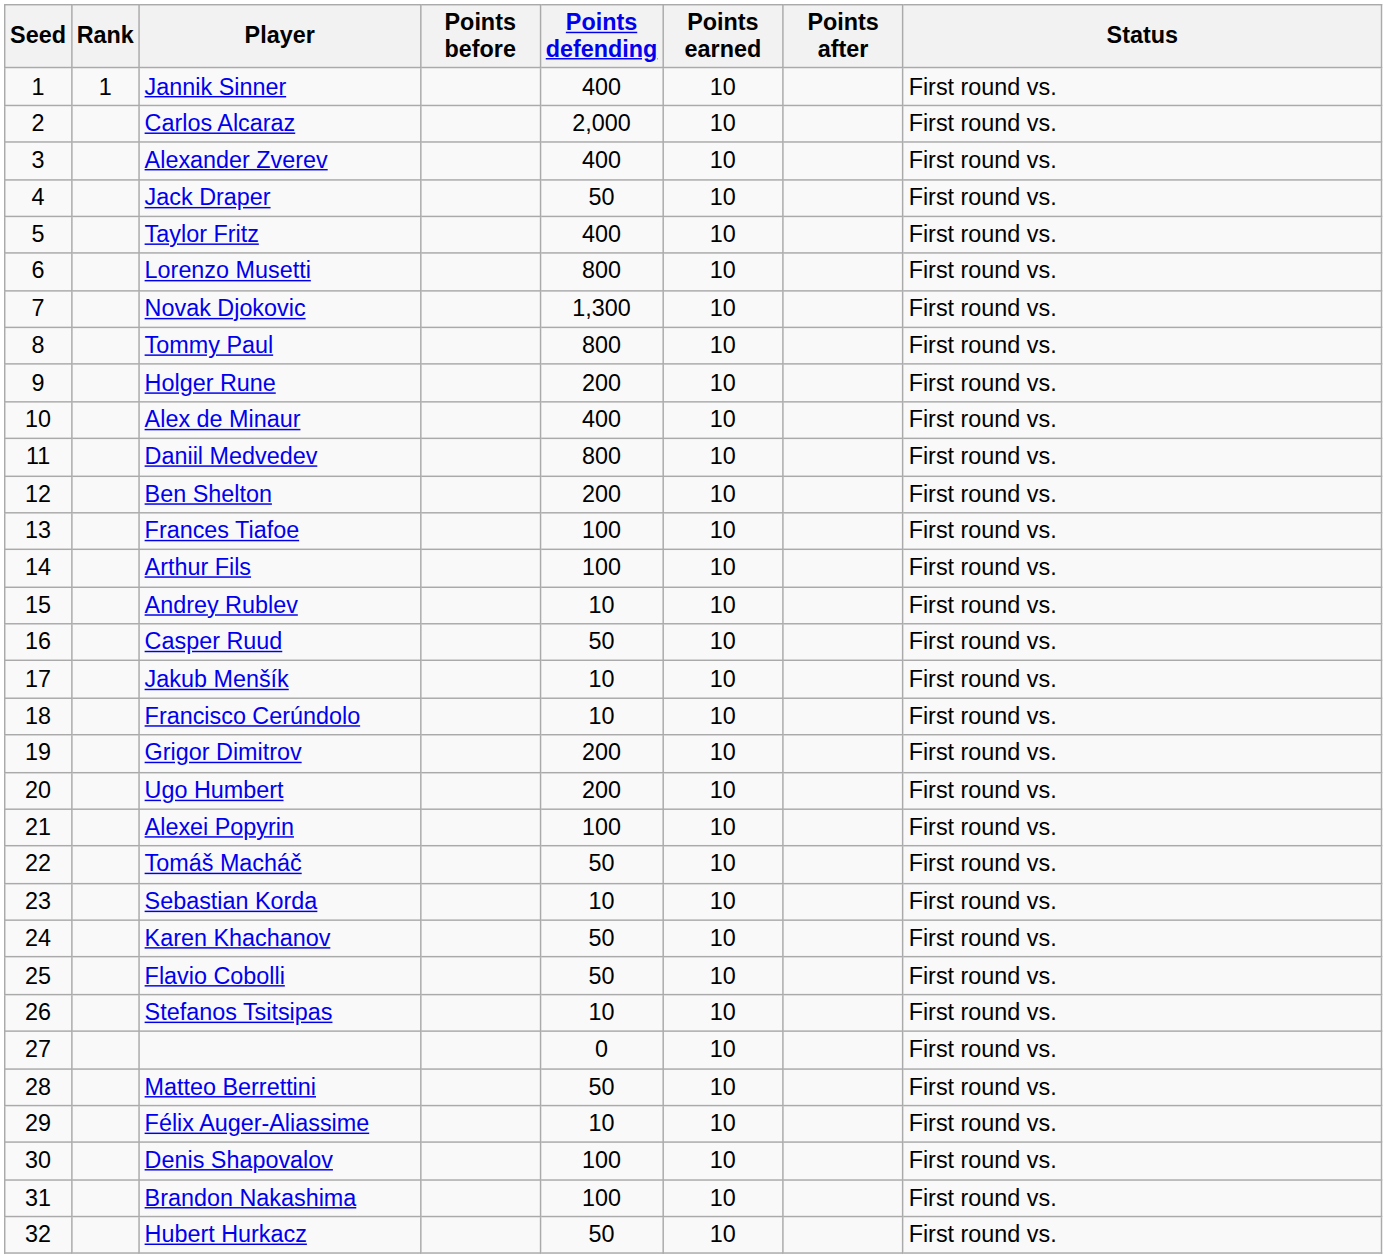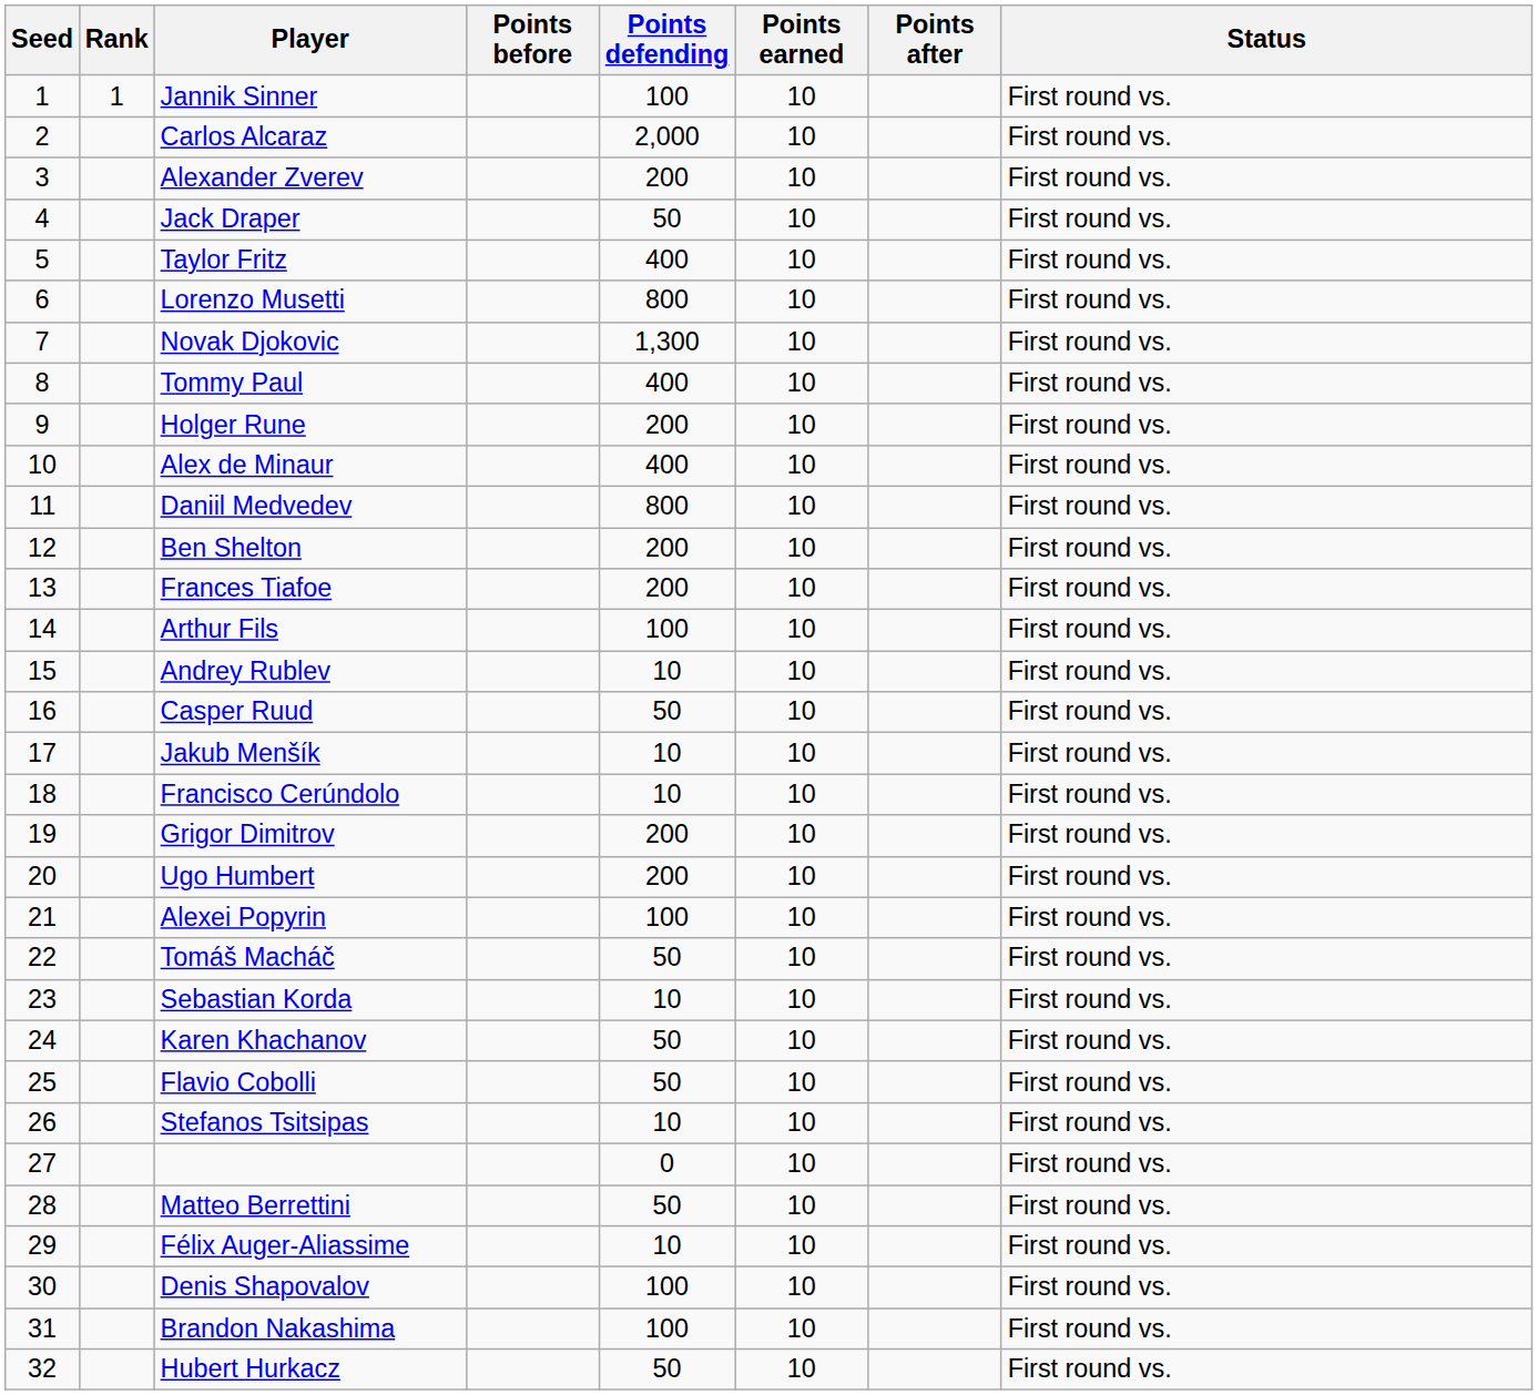 <table class="wikitable sortable">
 <tr>
 <th style="width:30px;">Seed</th>
 <th style="width:30px;">Rank</th>
 <th style="width:185px;">Player</th>
 <th style="width:75px;">Points before</th>
 <th style="width:75px;"><a href='#'>Points defending</a></th>
 <th style="width:75px;">Points earned</th>
 <th style="width:75px;">Points after</th>
 <th style="width:320px;">Status</th>
 </tr>
 <tr>
 <td style="text-align:center;">1</td>
 <td style="text-align:center;">1</td>
 <td> <a href='#'>Jannik Sinner</a></td>
 <td style="text-align:center;"></td>
-<td style="text-align:center;">400</td>
+<td style="text-align:center;">100</td>
 <td style="text-align:center;">10</td>
 <td style="text-align:center;"></td>
 <td>First round vs. </td>
 </tr>
 <tr>
 <td style="text-align:center;">2</td>
 <td style="text-align:center;"></td>
 <td> <a href='#'>Carlos Alcaraz</a></td>
 <td style="text-align:center;"></td>
 <td style="text-align:center;">2,000</td>
 <td style="text-align:center;">10</td>
 <td style="text-align:center;"></td>
 <td>First round vs. </td>
 </tr>
 <tr>
 <td style="text-align:center;">3</td>
 <td style="text-align:center;"></td>
 <td> <a href='#'>Alexander Zverev</a></td>
 <td style="text-align:center;"></td>
-<td style="text-align:center;">400</td>
+<td style="text-align:center;">200</td>
 <td style="text-align:center;">10</td>
 <td style="text-align:center;"></td>
 <td>First round vs. </td>
 </tr>
 <tr>
 <td style="text-align:center;">4</td>
 <td style="text-align:center;"></td>
 <td> <a href='#'>Jack Draper</a></td>
 <td style="text-align:center;"></td>
 <td style="text-align:center;">50</td>
 <td style="text-align:center;">10</td>
 <td style="text-align:center;"></td>
 <td>First round vs. </td>
 </tr>
 <tr>
 <td style="text-align:center;">5</td>
 <td style="text-align:center;"></td>
 <td> <a href='#'>Taylor Fritz</a></td>
 <td style="text-align:center;"></td>
 <td style="text-align:center;">400</td>
 <td style="text-align:center;">10</td>
 <td style="text-align:center;"></td>
 <td>First round vs. </td>
 </tr>
 <tr>
 <td style="text-align:center;">6</td>
 <td style="text-align:center;"></td>
 <td> <a href='#'>Lorenzo Musetti</a></td>
 <td style="text-align:center;"></td>
 <td style="text-align:center;">800</td>
 <td style="text-align:center;">10</td>
 <td style="text-align:center;"></td>
 <td>First round vs. </td>
 </tr>
 <tr>
 <td style="text-align:center;">7</td>
 <td style="text-align:center;"></td>
 <td> <a href='#'>Novak Djokovic</a></td>
 <td style="text-align:center;"></td>
 <td style="text-align:center;">1,300</td>
 <td style="text-align:center;">10</td>
 <td style="text-align:center;"></td>
 <td>First round vs. </td>
 </tr>
 <tr>
 <td style="text-align:center;">8</td>
 <td style="text-align:center;"></td>
 <td> <a href='#'>Tommy Paul</a></td>
 <td style="text-align:center;"></td>
-<td style="text-align:center;">800</td>
+<td style="text-align:center;">400</td>
 <td style="text-align:center;">10</td>
 <td style="text-align:center;"></td>
 <td>First round vs. </td>
 </tr>
 <tr>
 <td style="text-align:center;">9</td>
 <td style="text-align:center;"></td>
 <td> <a href='#'>Holger Rune</a></td>
 <td style="text-align:center;"></td>
 <td style="text-align:center;">200</td>
 <td style="text-align:center;">10</td>
 <td style="text-align:center;"></td>
 <td>First round vs. </td>
 </tr>
 <tr>
 <td style="text-align:center;">10</td>
 <td style="text-align:center;"></td>
 <td> <a href='#'>Alex de Minaur</a></td>
 <td style="text-align:center;"></td>
 <td style="text-align:center;">400</td>
 <td style="text-align:center;">10</td>
 <td style="text-align:center;"></td>
 <td>First round vs. </td>
 </tr>
 <tr>
 <td style="text-align:center;">11</td>
 <td style="text-align:center;"></td>
 <td> <a href='#'>Daniil Medvedev</a></td>
 <td style="text-align:center;"></td>
 <td style="text-align:center;">800</td>
 <td style="text-align:center;">10</td>
 <td style="text-align:center;"></td>
 <td>First round vs. </td>
 </tr>
 <tr>
 <td style="text-align:center;">12</td>
 <td style="text-align:center;"></td>
 <td> <a href='#'>Ben Shelton</a></td>
 <td style="text-align:center;"></td>
 <td style="text-align:center;">200</td>
 <td style="text-align:center;">10</td>
 <td style="text-align:center;"></td>
 <td>First round vs. </td>
 </tr>
 <tr>
 <td style="text-align:center;">13</td>
 <td style="text-align:center;"></td>
 <td> <a href='#'>Frances Tiafoe</a></td>
 <td style="text-align:center;"></td>
-<td style="text-align:center;">100</td>
+<td style="text-align:center;">200</td>
 <td style="text-align:center;">10</td>
 <td style="text-align:center;"></td>
 <td>First round vs. </td>
 </tr>
 <tr>
 <td style="text-align:center;">14</td>
 <td style="text-align:center;"></td>
 <td> <a href='#'>Arthur Fils</a></td>
 <td style="text-align:center;"></td>
 <td style="text-align:center;">100</td>
 <td style="text-align:center;">10</td>
 <td style="text-align:center;"></td>
 <td>First round vs. </td>
 </tr>
 <tr>
 <td style="text-align:center;">15</td>
 <td style="text-align:center;"></td>
 <td> <a href='#'>Andrey Rublev</a></td>
 <td style="text-align:center;"></td>
 <td style="text-align:center;">10</td>
 <td style="text-align:center;">10</td>
 <td style="text-align:center;"></td>
 <td>First round vs. </td>
 </tr>
 <tr>
 <td style="text-align:center;">16</td>
 <td style="text-align:center;"></td>
 <td> <a href='#'>Casper Ruud</a></td>
 <td style="text-align:center;"></td>
 <td style="text-align:center;">50</td>
 <td style="text-align:center;">10</td>
 <td style="text-align:center;"></td>
 <td>First round vs. </td>
 </tr>
 <tr>
 <td style="text-align:center;">17</td>
 <td style="text-align:center;"></td>
 <td> <a href='#'>Jakub Menšík</a></td>
 <td style="text-align:center;"></td>
 <td style="text-align:center;">10</td>
 <td style="text-align:center;">10</td>
 <td style="text-align:center;"></td>
 <td>First round vs. </td>
 </tr>
 <tr>
 <td style="text-align:center;">18</td>
 <td style="text-align:center;"></td>
 <td> <a href='#'>Francisco Cerúndolo</a></td>
 <td style="text-align:center;"></td>
 <td style="text-align:center;">10</td>
 <td style="text-align:center;">10</td>
 <td style="text-align:center;"></td>
 <td>First round vs. </td>
 </tr>
 <tr>
 <td style="text-align:center;">19</td>
 <td style="text-align:center;"></td>
 <td> <a href='#'>Grigor Dimitrov</a></td>
 <td style="text-align:center;"></td>
 <td style="text-align:center;">200</td>
 <td style="text-align:center;">10</td>
 <td style="text-align:center;"></td>
 <td>First round vs. </td>
 </tr>
 <tr>
 <td style="text-align:center;">20</td>
 <td style="text-align:center;"></td>
 <td> <a href='#'>Ugo Humbert</a></td>
 <td style="text-align:center;"></td>
 <td style="text-align:center;">200</td>
 <td style="text-align:center;">10</td>
 <td style="text-align:center;"></td>
 <td>First round vs. </td>
 </tr>
 <tr>
 <td style="text-align:center;">21</td>
 <td style="text-align:center;"></td>
 <td> <a href='#'>Alexei Popyrin</a></td>
 <td style="text-align:center;"></td>
 <td style="text-align:center;">100</td>
 <td style="text-align:center;">10</td>
 <td style="text-align:center;"></td>
 <td>First round vs. </td>
 </tr>
 <tr>
 <td style="text-align:center;">22</td>
 <td style="text-align:center;"></td>
 <td> <a href='#'>Tomáš Macháč</a></td>
 <td style="text-align:center;"></td>
 <td style="text-align:center;">50</td>
 <td style="text-align:center;">10</td>
 <td style="text-align:center;"></td>
 <td>First round vs. </td>
 </tr>
 <tr>
 <td style="text-align:center;">23</td>
 <td style="text-align:center;"></td>
 <td> <a href='#'>Sebastian Korda</a></td>
 <td style="text-align:center;"></td>
 <td style="text-align:center;">10</td>
 <td style="text-align:center;">10</td>
 <td style="text-align:center;"></td>
 <td>First round vs. </td>
 </tr>
 <tr>
 <td style="text-align:center;">24</td>
 <td style="text-align:center;"></td>
 <td> <a href='#'>Karen Khachanov</a></td>
 <td style="text-align:center;"></td>
 <td style="text-align:center;">50</td>
 <td style="text-align:center;">10</td>
 <td style="text-align:center;"></td>
 <td>First round vs. </td>
 </tr>
 <tr>
 <td style="text-align:center;">25</td>
 <td style="text-align:center;"></td>
 <td> <a href='#'>Flavio Cobolli</a></td>
 <td style="text-align:center;"></td>
 <td style="text-align:center;">50</td>
 <td style="text-align:center;">10</td>
 <td style="text-align:center;"></td>
 <td>First round vs. </td>
 </tr>
 <tr>
 <td style="text-align:center;">26</td>
 <td style="text-align:center;"></td>
 <td> <a href='#'>Stefanos Tsitsipas</a></td>
 <td style="text-align:center;"></td>
 <td style="text-align:center;">10</td>
 <td style="text-align:center;">10</td>
 <td style="text-align:center;"></td>
 <td>First round vs. </td>
 </tr>
 <tr>
 <td style="text-align:center;">27</td>
 <td style="text-align:center;"></td>
 <td></td>
 <td style="text-align:center;"></td>
 <td style="text-align:center;">0</td>
 <td style="text-align:center;">10</td>
 <td style="text-align:center;"></td>
 <td>First round vs. </td>
 </tr>
 <tr>
 <td style="text-align:center;">28</td>
 <td style="text-align:center;"></td>
 <td> <a href='#'>Matteo Berrettini</a></td>
 <td style="text-align:center;"></td>
 <td style="text-align:center;">50</td>
 <td style="text-align:center;">10</td>
 <td style="text-align:center;"></td>
 <td>First round vs. </td>
 </tr>
 <tr>
 <td style="text-align:center;">29</td>
 <td style="text-align:center;"></td>
 <td> <a href='#'>Félix Auger-Aliassime</a></td>
 <td style="text-align:center;"></td>
 <td style="text-align:center;">10</td>
 <td style="text-align:center;">10</td>
 <td style="text-align:center;"></td>
 <td>First round vs. </td>
 </tr>
 <tr>
 <td style="text-align:center;">30</td>
 <td style="text-align:center;"></td>
 <td> <a href='#'>Denis Shapovalov</a></td>
 <td style="text-align:center;"></td>
 <td style="text-align:center;">100</td>
 <td style="text-align:center;">10</td>
 <td style="text-align:center;"></td>
 <td>First round vs. </td>
 </tr>
 <tr>
 <td style="text-align:center;">31</td>
 <td style="text-align:center;"></td>
 <td> <a href='#'>Brandon Nakashima</a></td>
 <td style="text-align:center;"></td>
 <td style="text-align:center;">100</td>
 <td style="text-align:center;">10</td>
 <td style="text-align:center;"></td>
 <td>First round vs. </td>
 </tr>
 <tr>
 <td style="text-align:center;">32</td>
 <td style="text-align:center;"></td>
 <td> <a href='#'>Hubert Hurkacz</a></td>
 <td style="text-align:center;"></td>
 <td style="text-align:center;">50</td>
 <td style="text-align:center;">10</td>
 <td style="text-align:center;"></td>
 <td>First round vs. </td>
 </tr>
 </table>
